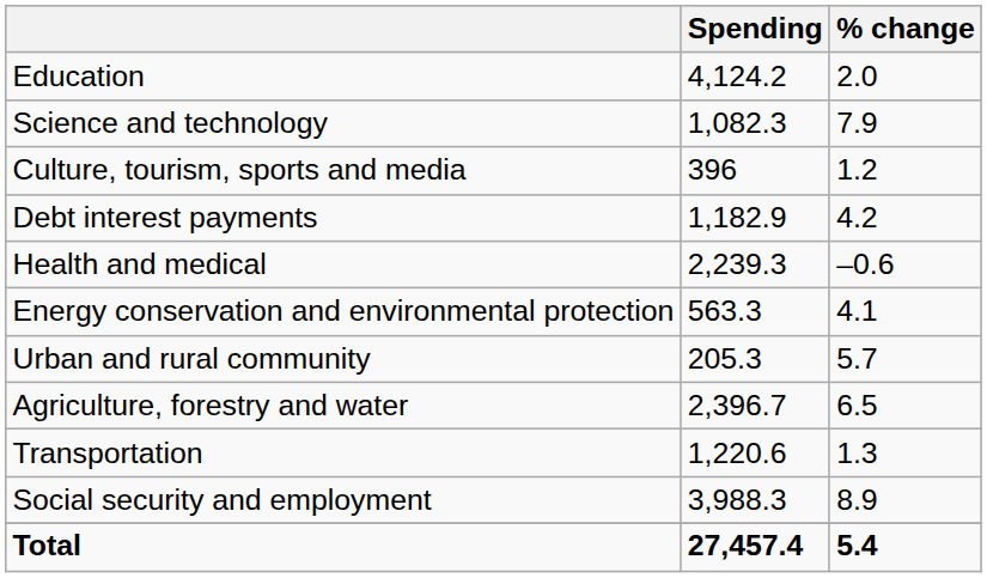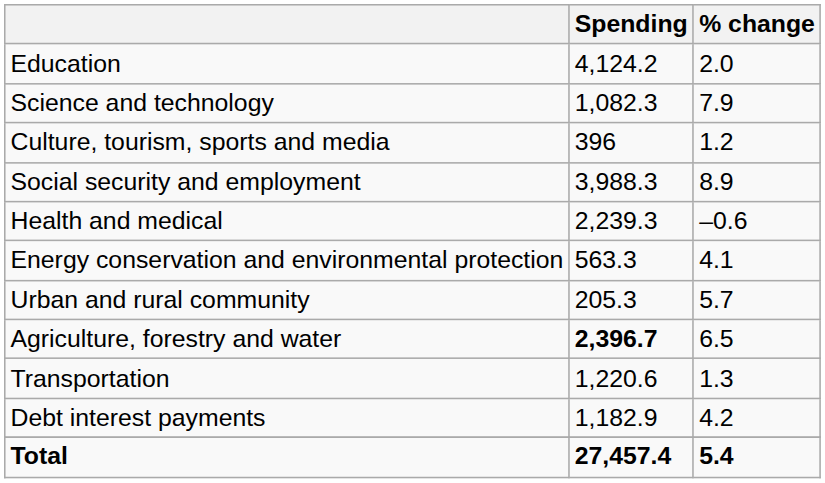 <table class="wikitable sortable">
 <tr>
 <th></th>
 <th>Spending</th>
 <th>% change</th>
 </tr>
 <tr>
 <td>Education</td>
 <td>4,124.2</td>
 <td>2.0</td>
 </tr>
 <tr>
 <td>Science and technology</td>
 <td>1,082.3</td>
 <td>7.9</td>
 </tr>
 <tr>
 <td>Culture, tourism, sports and media</td>
 <td>396</td>
 <td>1.2</td>
 </tr>
 <tr>
-<td>Debt interest payments</td>
-<td>1,182.9</td>
-<td>4.2</td>
+<td>Social security and employment</td>
+<td>3,988.3</td>
+<td>8.9</td>
 </tr>
 <tr>
 <td>Health and medical</td>
 <td>2,239.3</td>
 <td>–0.6</td>
 </tr>
 <tr>
 <td>Energy conservation and environmental protection</td>
 <td>563.3</td>
 <td>4.1</td>
 </tr>
 <tr>
 <td>Urban and rural community</td>
 <td>205.3</td>
 <td>5.7</td>
 </tr>
 <tr>
 <td>Agriculture, forestry and water</td>
-<td>2,396.7</td>
+<td><strong>2,396.7</strong></td>
 <td>6.5</td>
 </tr>
 <tr>
 <td>Transportation</td>
 <td>1,220.6</td>
 <td>1.3</td>
 </tr>
 <tr>
-<td>Social security and employment</td>
-<td>3,988.3</td>
-<td>8.9</td>
+<td>Debt interest payments</td>
+<td>1,182.9</td>
+<td>4.2</td>
 </tr>
 <tr>
 </tr>
 <tr class="sortbottom">
 <td><strong>Total</strong></td>
 <td><strong>27,457.4</strong></td>
 <td><strong>5.4</strong></td>
 </tr>
 </table>
